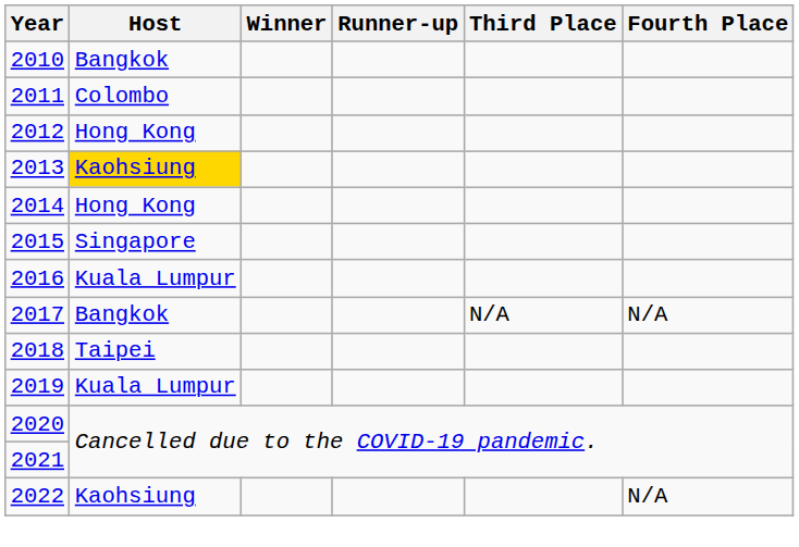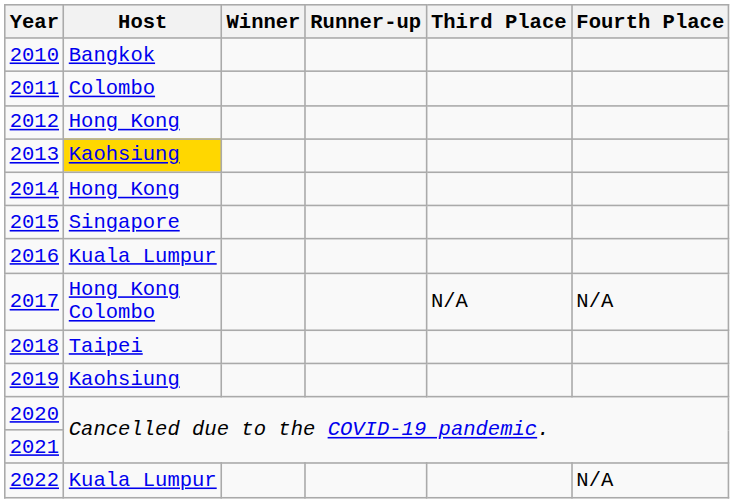 <table class=wikitable>
 <tr>
 <th>Year</th>
 <th>Host</th>
 <th>Winner</th>
 <th>Runner-up</th>
 <th>Third Place</th>
 <th>Fourth Place</th>
 </tr>
 <tr>
 <td align=center><a href='#'>2010</a></td>
 <td> <a href='#'>Bangkok</a></td>
 <td></td>
 <td></td>
 <td></td>
 <td></td>
 </tr>
 <tr>
 <td align=center><a href='#'>2011</a></td>
 <td> <a href='#'>Colombo</a></td>
 <td></td>
 <td></td>
 <td></td>
 <td></td>
 </tr>
 <tr>
 <td align=center><a href='#'>2012</a></td>
 <td> <a href='#'>Hong Kong</a></td>
 <td></td>
 <td></td>
 <td></td>
 <td></td>
 </tr>
 <tr>
 <td align=center><a href='#'>2013</a></td>
 <td style="background: gold;"> <a href='#'>Kaohsiung</a></td>
 <td></td>
 <td></td>
 <td></td>
 <td></td>
 </tr>
 <tr>
 <td align=center><a href='#'>2014</a></td>
 <td> <a href='#'>Hong Kong</a></td>
 <td></td>
 <td></td>
 <td></td>
 <td></td>
 </tr>
 <tr>
 <td align=center><a href='#'>2015</a></td>
 <td> <a href='#'>Singapore</a></td>
 <td></td>
 <td></td>
 <td></td>
 <td></td>
 </tr>
 <tr>
 <td align=center><a href='#'>2016</a></td>
 <td> <a href='#'>Kuala Lumpur</a></td>
 <td></td>
 <td></td>
 <td></td>
 <td></td>
 </tr>
 <tr>
 <td align=center><a href='#'>2017</a></td>
-<td> <a href='#'>Bangkok</a></td>
+<td> <a href='#'>Hong Kong</a><br> <a href='#'>Colombo</a></td>
 <td></td>
 <td></td>
 <td>N/A</td>
 <td>N/A</td>
 </tr>
 <tr>
 <td align=center><a href='#'>2018</a></td>
 <td> <a href='#'>Taipei</a></td>
 <td></td>
 <td></td>
 <td></td>
 <td></td>
 </tr>
 <tr>
 <td align=center><a href='#'>2019</a></td>
-<td> <a href='#'>Kuala Lumpur</a></td>
+<td> <a href='#'>Kaohsiung</a></td>
 <td></td>
 <td></td>
 <td></td>
 <td></td>
 </tr>
 <tr>
 <td align=center><a href='#'>2020</a></td>
 <td colspan="5" rowspan="2"><em>Cancelled due to the <a href='#'>COVID-19 pandemic</a>.</em></td>
 </tr>
 <tr>
 <td><a href='#'>2021</a></td>
 </tr>
 <tr>
 <td><a href='#'>2022</a></td>
-<td> <a href='#'>Kaohsiung</a></td>
+<td> <a href='#'>Kuala Lumpur</a></td>
 <td></td>
 <td></td>
 <td></td>
 <td>N/A</td>
 </tr>
 </table>
